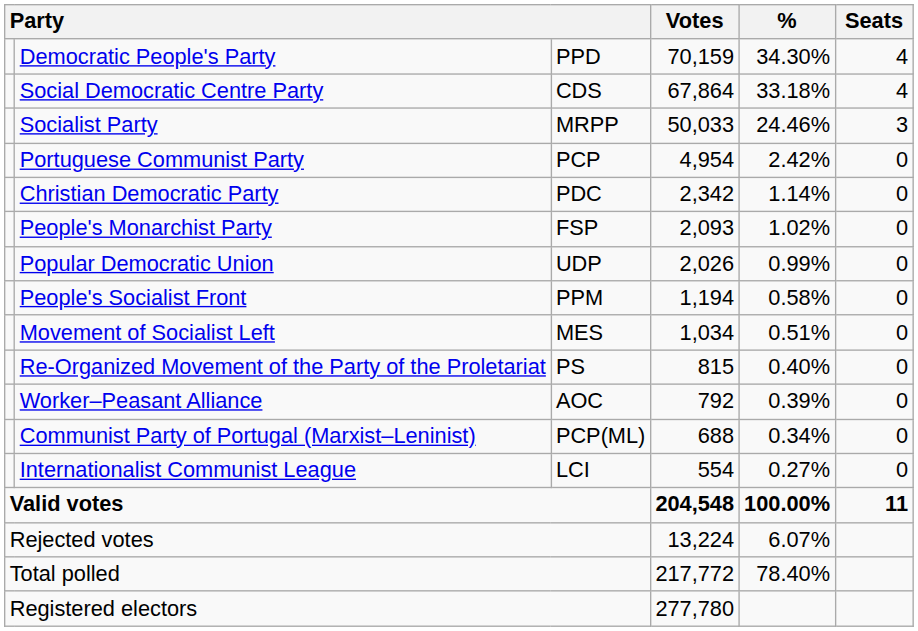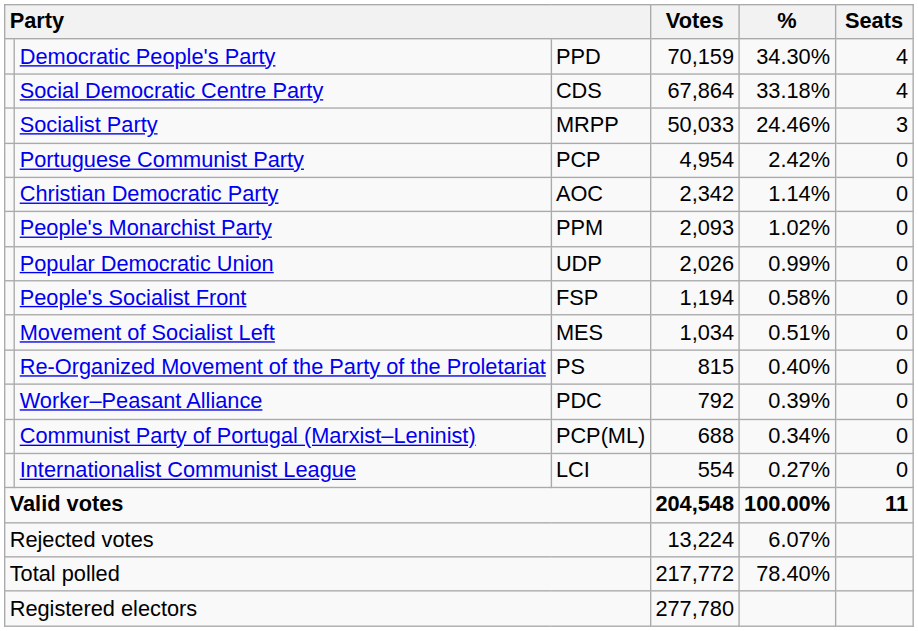 <table class="wikitable" border="1" style="text-align:right;">
 <tr>
 <th style="text-align:left;" colspan=3>Party</th>
 <th align=center width="50">Votes</th>
 <th align=center width="50">%</th>
 <th align=center width="50">Seats</th>
 </tr>
 <tr>
 <td></td>
 <td align=left><a href='#'>Democratic People's Party</a></td>
 <td align=left>PPD</td>
 <td>70,159</td>
 <td>34.30%</td>
 <td>4</td>
 </tr>
 <tr>
 <td></td>
 <td align=left style="white-space: nowrap;"><a href='#'>Social Democratic Centre Party</a></td>
 <td align=left>CDS</td>
 <td>67,864</td>
 <td>33.18%</td>
 <td>4</td>
 </tr>
 <tr>
 <td></td>
 <td align=left><a href='#'>Socialist Party</a></td>
 <td align=left>MRPP</td>
 <td>50,033</td>
 <td>24.46%</td>
 <td>3</td>
 </tr>
 <tr>
 <td></td>
 <td align=left><a href='#'>Portuguese Communist Party</a></td>
 <td align=left>PCP</td>
 <td>4,954</td>
 <td>2.42%</td>
 <td>0</td>
 </tr>
 <tr>
 <td></td>
 <td align=left style="white-space: nowrap;"><a href='#'>Christian Democratic Party</a></td>
-<td align=left>PDC</td>
+<td align=left>AOC</td>
 <td>2,342</td>
 <td>1.14%</td>
 <td>0</td>
 </tr>
 <tr>
 <td></td>
 <td align=left><a href='#'>People's Monarchist Party</a></td>
-<td align=left>FSP</td>
+<td align=left>PPM</td>
 <td>2,093</td>
 <td>1.02%</td>
 <td>0</td>
 </tr>
 <tr>
 <td></td>
 <td align=left><a href='#'>Popular Democratic Union</a></td>
 <td align=left>UDP</td>
 <td>2,026</td>
 <td>0.99%</td>
 <td>0</td>
 </tr>
 <tr>
 <td></td>
 <td align=left><a href='#'>People's Socialist Front</a></td>
-<td align=left>PPM</td>
+<td align=left>FSP</td>
 <td>1,194</td>
 <td>0.58%</td>
 <td>0</td>
 </tr>
 <tr>
 <td></td>
 <td align=left><a href='#'>Movement of Socialist Left</a></td>
 <td align=left>MES</td>
 <td>1,034</td>
 <td>0.51%</td>
 <td>0</td>
 </tr>
 <tr>
 <td></td>
 <td align=left><a href='#'>Re-Organized Movement of the Party of the Proletariat</a></td>
 <td align=left>PS</td>
 <td>815</td>
 <td>0.40%</td>
 <td>0</td>
 </tr>
 <tr>
 <td></td>
 <td align=left><a href='#'>Worker–Peasant Alliance</a></td>
-<td align=left>AOC</td>
+<td align=left>PDC</td>
 <td>792</td>
 <td>0.39%</td>
 <td>0</td>
 </tr>
 <tr>
 <td></td>
 <td align=left><a href='#'>Communist Party of Portugal (Marxist–Leninist)</a></td>
 <td align=left>PCP(ML)</td>
 <td>688</td>
 <td>0.34%</td>
 <td>0</td>
 </tr>
 <tr>
 <td></td>
 <td align=left><a href='#'>Internationalist Communist League</a></td>
 <td align=left>LCI</td>
 <td>554</td>
 <td>0.27%</td>
 <td>0</td>
 </tr>
 <tr style="font-weight:bold">
 <td align=left colspan=3>Valid votes</td>
 <td>204,548</td>
 <td>100.00%</td>
 <td>11</td>
 </tr>
 <tr>
 <td align=left colspan=3>Rejected votes</td>
 <td>13,224</td>
 <td>6.07%</td>
 <td></td>
 </tr>
 <tr>
 <td align=left colspan=3>Total polled</td>
 <td>217,772</td>
 <td>78.40%</td>
 <td></td>
 </tr>
 <tr>
 <td align=left colspan=3>Registered electors</td>
 <td>277,780</td>
 <td></td>
 <td></td>
 </tr>
 </table>
